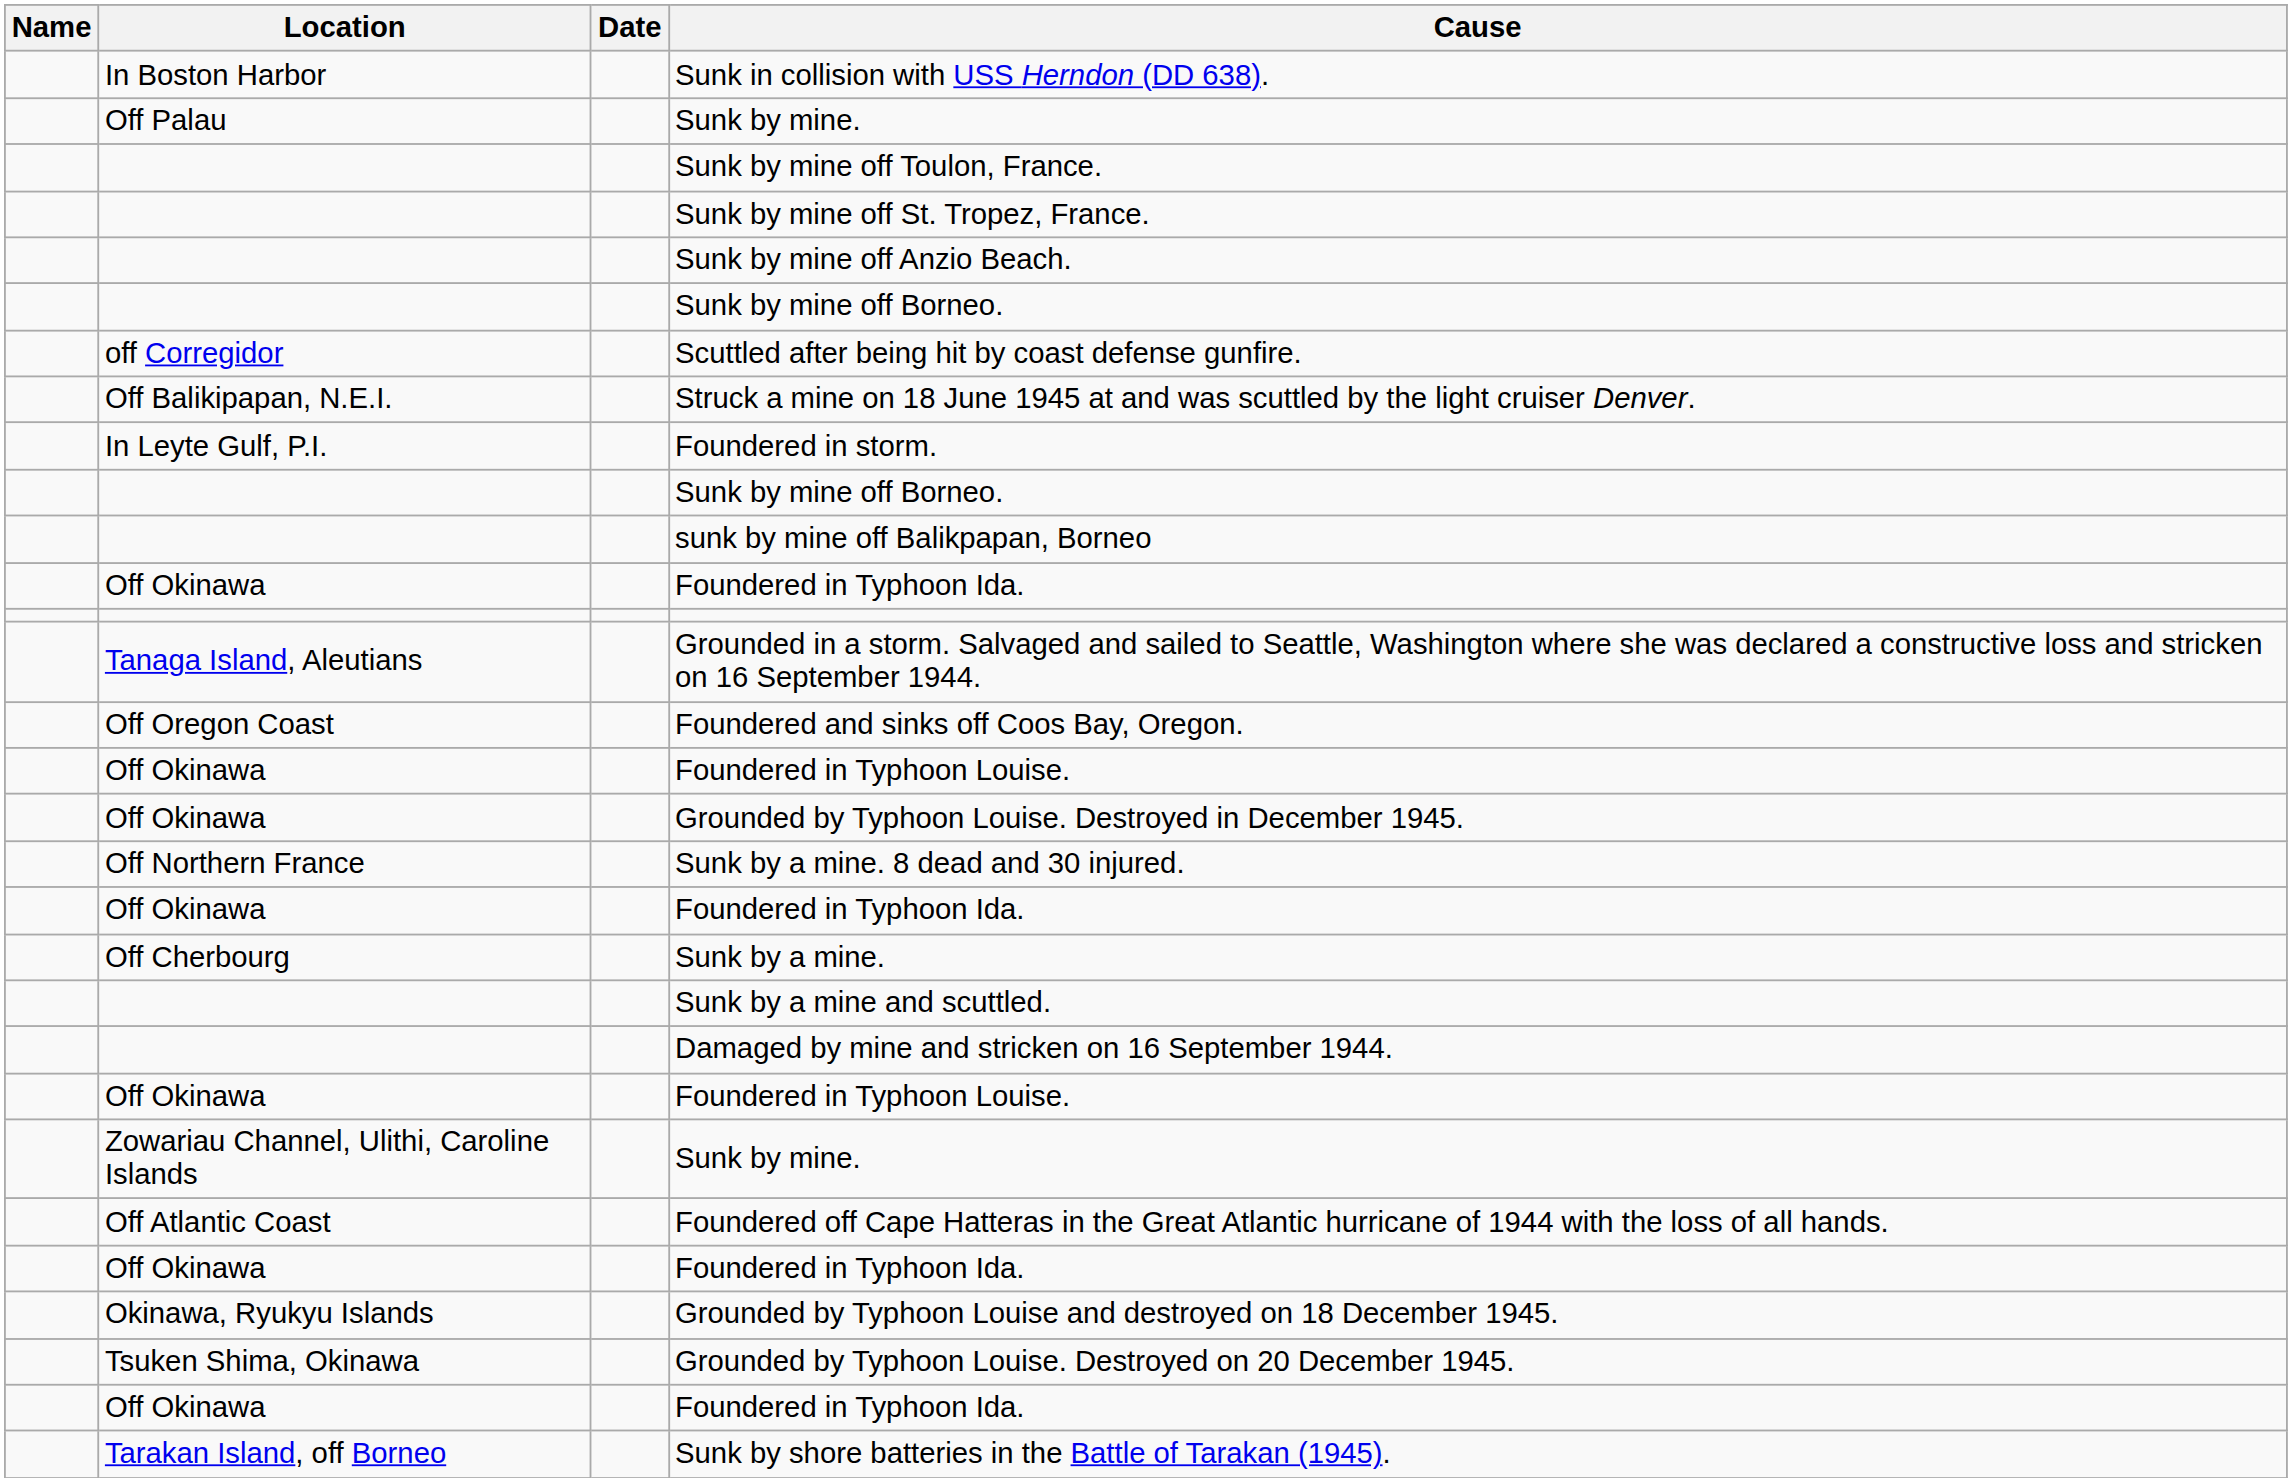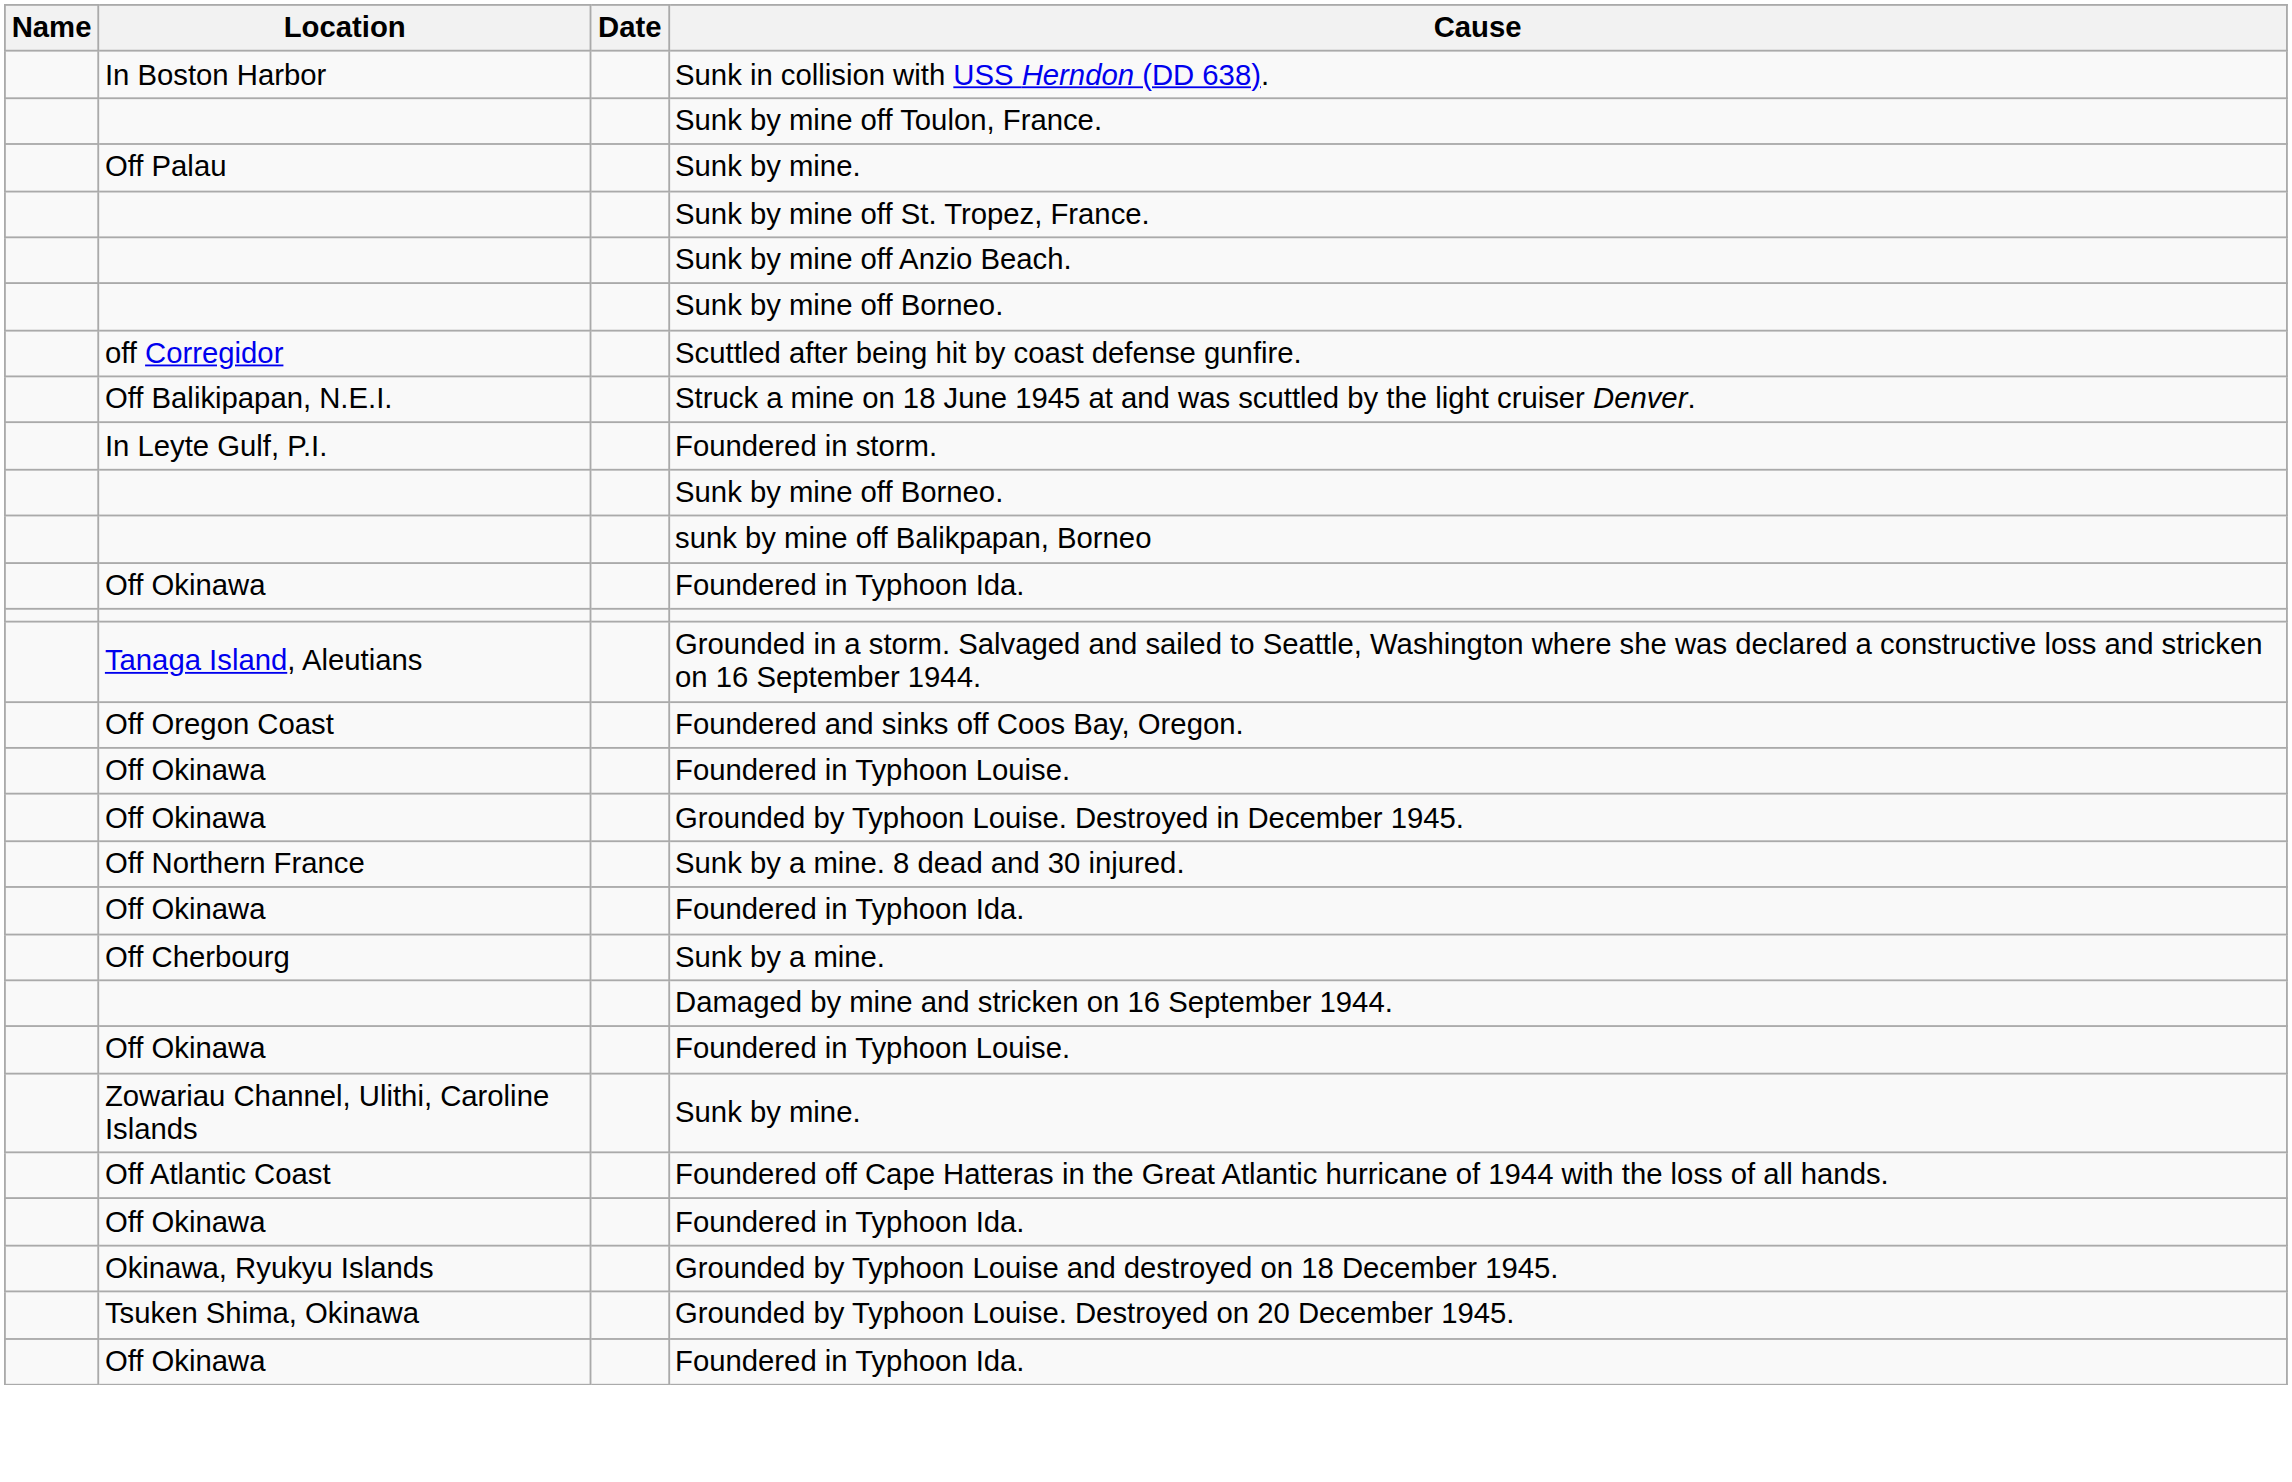 <table class="wikitable sortable">
 <tr>
 <th>Name</th>
 <th>Location</th>
 <th>Date</th>
 <th>Cause</th>
 </tr>
 <tr>
 <td></td>
 <td>In Boston Harbor</td>
 <td></td>
 <td>Sunk in collision with <a href='#'>USS <em>Herndon</em> (DD 638)</a>.</td>
 </tr>
 <tr>
 <td></td>
+<td></td>
+<td></td>
+<td>Sunk by mine off Toulon, France.</td>
+</tr>
+<tr>
+<td></td>
 <td>Off Palau</td>
 <td></td>
 <td>Sunk by mine.</td>
-</tr>
-<tr>
-<td></td>
-<td></td>
-<td></td>
-<td>Sunk by mine off Toulon, France.</td>
 </tr>
 <tr>
 <td></td>
 <td></td>
 <td></td>
 <td>Sunk by mine off St. Tropez, France.</td>
 </tr>
 <tr>
 <td></td>
 <td></td>
 <td></td>
 <td>Sunk by mine off Anzio Beach.</td>
 </tr>
 <tr>
 <td></td>
 <td></td>
 <td></td>
 <td>Sunk by mine off Borneo.</td>
 </tr>
 <tr>
 <td></td>
 <td> off <a href='#'>Corregidor</a></td>
 <td></td>
 <td>Scuttled after being hit by coast defense gunfire.</td>
 </tr>
 <tr>
 <td></td>
 <td>Off Balikipapan, N.E.I.</td>
 <td></td>
 <td>Struck a mine on 18 June 1945 at and was scuttled by the light cruiser <em>Denver</em>.</td>
 </tr>
 <tr>
 <td></td>
 <td>In Leyte Gulf, P.I.</td>
 <td></td>
 <td>Foundered in storm.</td>
 </tr>
 <tr>
 <td></td>
 <td></td>
 <td></td>
 <td>Sunk by mine off Borneo.</td>
 </tr>
 <tr>
 <td></td>
 <td></td>
 <td></td>
 <td>sunk by mine off Balikpapan, Borneo</td>
 </tr>
 <tr>
 <td></td>
 <td>Off Okinawa</td>
 <td></td>
 <td>Foundered in Typhoon Ida.</td>
 </tr>
 <tr>
 <td></td>
 <td></td>
 <td></td>
 <td></td>
 </tr>
 <tr>
 <td></td>
 <td><a href='#'>Tanaga Island</a>, Aleutians</td>
 <td></td>
 <td>Grounded in a storm.  Salvaged and sailed to Seattle, Washington where she was declared a constructive loss and stricken on 16 September 1944.</td>
 </tr>
 <tr>
 <td></td>
 <td>Off Oregon Coast</td>
 <td></td>
 <td>Foundered and sinks off Coos Bay, Oregon.</td>
 </tr>
 <tr>
 <td></td>
 <td>Off Okinawa</td>
 <td></td>
 <td>Foundered in Typhoon Louise.</td>
 </tr>
 <tr>
 <td></td>
 <td>Off Okinawa</td>
 <td></td>
 <td>Grounded by Typhoon Louise.  Destroyed in December 1945.</td>
 </tr>
 <tr>
 <td></td>
 <td>Off Northern France</td>
 <td></td>
 <td>Sunk by a mine.  8 dead and 30 injured.</td>
 </tr>
 <tr>
 <td></td>
 <td>Off Okinawa</td>
 <td></td>
 <td>Foundered in Typhoon Ida.</td>
 </tr>
 <tr>
 <td></td>
 <td>Off Cherbourg</td>
 <td></td>
 <td>Sunk by a mine.</td>
 </tr>
 <tr>
 <td></td>
 <td></td>
 <td></td>
-<td>Sunk by a mine and scuttled.</td>
-</tr>
-<tr>
-<td></td>
-<td></td>
-<td></td>
 <td>Damaged by mine and stricken on 16 September 1944.</td>
 </tr>
 <tr>
 <td></td>
 <td>Off Okinawa</td>
 <td></td>
 <td>Foundered in Typhoon Louise.</td>
 </tr>
 <tr>
 <td></td>
 <td>Zowariau Channel, Ulithi, Caroline Islands</td>
 <td></td>
 <td>Sunk by mine.</td>
 </tr>
 <tr>
 <td></td>
 <td>Off Atlantic Coast</td>
 <td></td>
 <td>Foundered off Cape Hatteras in the Great Atlantic hurricane of 1944 with the loss of all hands.</td>
 </tr>
 <tr>
 <td></td>
 <td>Off Okinawa</td>
 <td></td>
 <td>Foundered in Typhoon Ida.</td>
 </tr>
 <tr>
 <td></td>
 <td>Okinawa, Ryukyu Islands</td>
 <td></td>
 <td>Grounded by Typhoon Louise and destroyed on 18 December 1945.</td>
 </tr>
 <tr>
 <td></td>
 <td>Tsuken Shima, Okinawa</td>
 <td></td>
 <td>Grounded by Typhoon Louise.  Destroyed on 20 December 1945.</td>
 </tr>
 <tr>
 <td></td>
 <td>Off Okinawa</td>
 <td></td>
 <td>Foundered in Typhoon Ida.</td>
 </tr>
-<tr>
-<td></td>
-<td><a href='#'>Tarakan Island</a>, off <a href='#'>Borneo</a></td>
-<td></td>
-<td>Sunk by shore batteries in the <a href='#'>Battle of Tarakan (1945)</a>.</td>
-</tr>
 </table>
